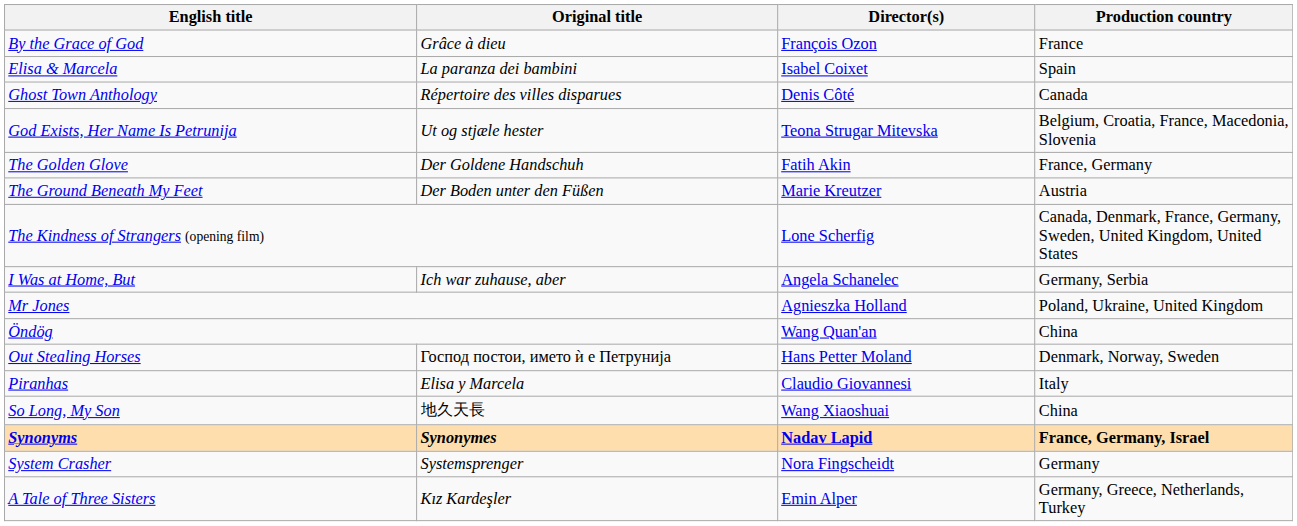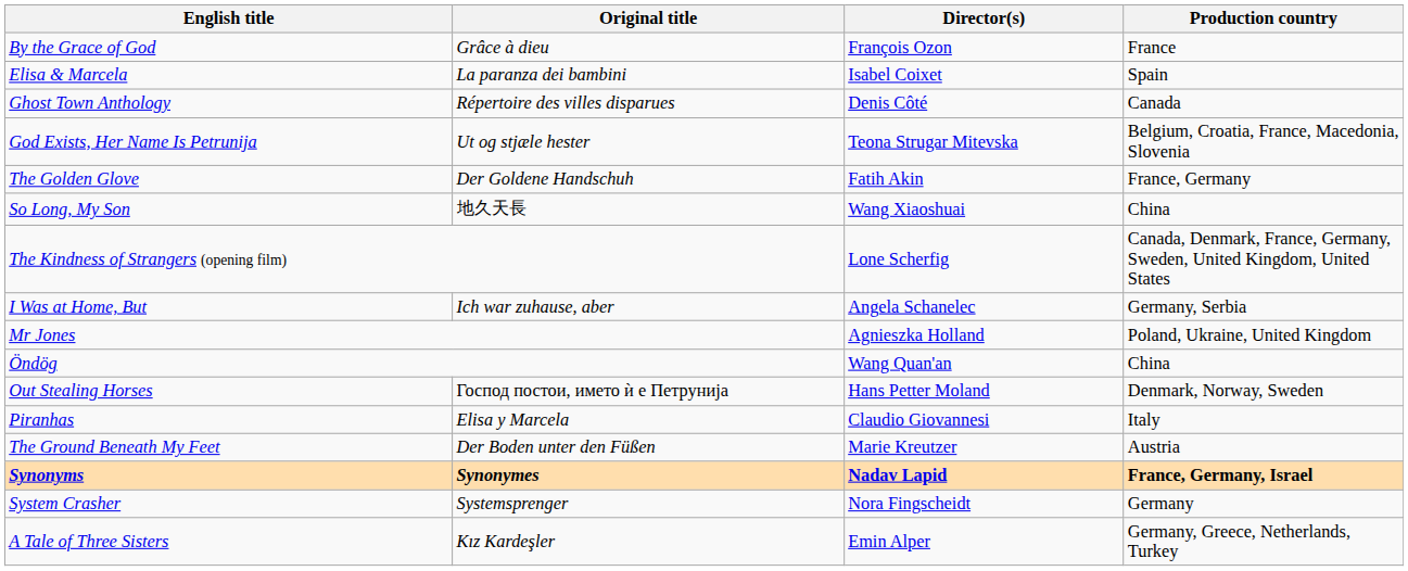 <table class="wikitable" width="100%" cellpadding="5">
 <tr>
 <th scope="col" width="32%">English title</th>
 <th scope="col" width="28%">Original title</th>
 <th scope="col" width="20%">Director(s)</th>
 <th scope="col" width="20%">Production country</th>
 </tr>
 <tr>
 <td><em><a href='#'>By the Grace of God</a></em></td>
 <td><em>Grâce à dieu</em></td>
 <td><a href='#'>François Ozon</a></td>
 <td>France</td>
 </tr>
 <tr>
 <td><em><a href='#'>Elisa & Marcela</a></em></td>
 <td><em>La paranza dei bambini</em></td>
 <td><a href='#'>Isabel Coixet</a></td>
 <td>Spain</td>
 </tr>
 <tr>
 <td><em><a href='#'>Ghost Town Anthology</a></em></td>
 <td><em>Répertoire des villes disparues</em></td>
 <td><a href='#'>Denis Côté</a></td>
 <td>Canada</td>
 </tr>
 <tr>
 <td><em><a href='#'>God Exists, Her Name Is Petrunija</a></em></td>
 <td><em>Ut og stjæle hester</em></td>
 <td><a href='#'>Teona Strugar Mitevska</a></td>
 <td>Belgium, Croatia, France, Macedonia, Slovenia</td>
 </tr>
 <tr>
 <td><em><a href='#'>The Golden Glove</a></em></td>
 <td><em>Der Goldene Handschuh</em></td>
 <td><a href='#'>Fatih Akin</a></td>
 <td>France, Germany</td>
 </tr>
 <tr>
-<td><em><a href='#'>The Ground Beneath My Feet</a></em></td>
-<td><em>Der Boden unter den Füßen</em></td>
-<td><a href='#'>Marie Kreutzer</a></td>
-<td>Austria</td>
+<td><em><a href='#'>So Long, My Son</a></em></td>
+<td>地久天長</td>
+<td><a href='#'>Wang Xiaoshuai</a></td>
+<td>China</td>
 </tr>
 <tr>
 <td colspan=2><em><a href='#'>The Kindness of Strangers</a></em> <small>(opening film)</small></td>
 <td><a href='#'>Lone Scherfig</a></td>
 <td>Canada, Denmark, France, Germany, Sweden, United Kingdom, United States</td>
 </tr>
 <tr>
 <td><em><a href='#'>I Was at Home, But</a></em></td>
 <td><em>Ich war zuhause, aber</em></td>
 <td><a href='#'>Angela Schanelec</a></td>
 <td>Germany, Serbia</td>
 </tr>
 <tr>
 <td colspan=2><em><a href='#'>Mr Jones</a></em></td>
 <td><a href='#'>Agnieszka Holland</a></td>
 <td>Poland, Ukraine, United Kingdom</td>
 </tr>
 <tr>
 <td colspan=2><em><a href='#'>Öndög</a></em></td>
 <td><a href='#'>Wang Quan'an</a></td>
 <td>China</td>
 </tr>
 <tr>
 <td><em><a href='#'>Out Stealing Horses</a></em></td>
 <td>Господ постои, името ѝ е Петрунија</td>
 <td><a href='#'>Hans Petter Moland</a></td>
 <td>Denmark, Norway, Sweden</td>
 </tr>
 <tr>
 <td><em><a href='#'>Piranhas</a></em></td>
 <td><em>Elisa y Marcela</em></td>
 <td><a href='#'>Claudio Giovannesi</a></td>
 <td>Italy</td>
 </tr>
 <tr>
-<td><em><a href='#'>So Long, My Son</a></em></td>
-<td>地久天長</td>
-<td><a href='#'>Wang Xiaoshuai</a></td>
-<td>China</td>
+<td><em><a href='#'>The Ground Beneath My Feet</a></em></td>
+<td><em>Der Boden unter den Füßen</em></td>
+<td><a href='#'>Marie Kreutzer</a></td>
+<td>Austria</td>
 </tr>
 <tr style="background:#FFDEAD;">
 <td><strong><em><a href='#'>Synonyms</a></em></strong></td>
 <td><strong><em>Synonymes</em></strong></td>
 <td><strong><a href='#'>Nadav Lapid</a></strong></td>
 <td><strong>France, Germany, Israel</strong></td>
 </tr>
 <tr>
 <td><em><a href='#'>System Crasher</a></em></td>
 <td><em>Systemsprenger</em></td>
 <td><a href='#'>Nora Fingscheidt</a></td>
 <td>Germany</td>
 </tr>
 <tr>
 <td><em><a href='#'>A Tale of Three Sisters</a></em></td>
 <td><em>Kız Kardeşler</em></td>
 <td><a href='#'>Emin Alper</a></td>
 <td>Germany, Greece, Netherlands, Turkey</td>
 </tr>
 </table>
